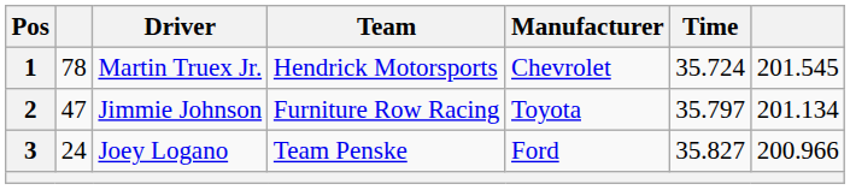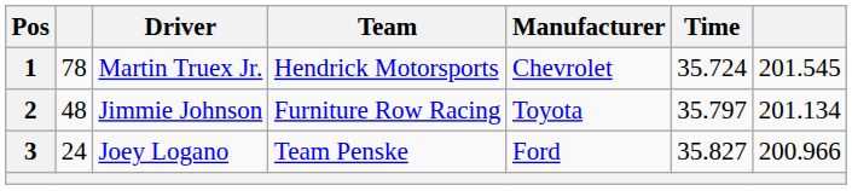 <table class="wikitable" style="font-size:95%">
 <tr>
 <th>Pos</th>
 <th></th>
 <th>Driver</th>
 <th>Team</th>
 <th>Manufacturer</th>
 <th>Time</th>
 <th></th>
 </tr>
 <tr>
 <th>1</th>
 <td>78</td>
 <td><a href='#'>Martin Truex Jr.</a></td>
 <td><a href='#'>Hendrick Motorsports</a></td>
 <td><a href='#'>Chevrolet</a></td>
 <td>35.724</td>
 <td>201.545</td>
 </tr>
 <tr>
 <th>2</th>
-<td>47</td>
+<td>48</td>
 <td><a href='#'>Jimmie Johnson</a></td>
 <td><a href='#'>Furniture Row Racing</a></td>
 <td><a href='#'>Toyota</a></td>
 <td>35.797</td>
 <td>201.134</td>
 </tr>
 <tr>
 <th>3</th>
 <td>24</td>
 <td><a href='#'>Joey Logano</a></td>
 <td><a href='#'>Team Penske</a></td>
 <td><a href='#'>Ford</a></td>
 <td>35.827</td>
 <td>200.966</td>
 </tr>
 <tr>
 <th colspan="7"></th>
 </tr>
 </table>
